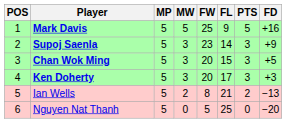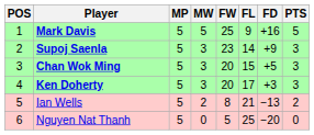 <table class="wikitable" style="text-align: center;">
 <tr>
 <th width=20>POS</th>
 <th width=185>Player</th>
 <th width=20>MP</th>
 <th width=20>MW</th>
 <th width=20>FW</th>
 <th width=20>FL</th>
+<th width=20>FD</th>
 <th width=20>PTS</th>
-<th width=20>FD</th>
 </tr>
 <tr style="background:#aaffaa;">
 <td>1</td>
 <td style="text-align:left;"> <strong><a href='#'>Mark Davis</a></strong></td>
 <td>5</td>
 <td>5</td>
 <td>25</td>
 <td>9</td>
+<td>+16</td>
 <td>5</td>
-<td>+16</td>
 </tr>
 <tr style="background:#aaffaa;">
 <td>2</td>
 <td style="text-align:left;"> <strong><a href='#'>Supoj Saenla</a></strong></td>
 <td>5</td>
 <td>3</td>
 <td>23</td>
 <td>14</td>
+<td>+9</td>
 <td>3</td>
-<td>+9</td>
 </tr>
 <tr style="background:#aaffaa;">
 <td>3</td>
 <td style="text-align:left;"> <strong><a href='#'>Chan Wok Ming</a></strong></td>
 <td>5</td>
 <td>3</td>
 <td>20</td>
 <td>15</td>
+<td>+5</td>
 <td>3</td>
-<td>+5</td>
 </tr>
 <tr style="background:#aaffaa;">
 <td>4</td>
 <td style="text-align:left;"> <strong><a href='#'>Ken Doherty</a></strong></td>
 <td>5</td>
 <td>3</td>
 <td>20</td>
 <td>17</td>
+<td>+3</td>
 <td>3</td>
-<td>+3</td>
 </tr>
 <tr style="background:#fcc;">
 <td>5</td>
 <td style="text-align:left;"> <a href='#'>Ian Wells</a></td>
 <td>5</td>
 <td>2</td>
 <td>8</td>
 <td>21</td>
+<td>−13</td>
 <td>2</td>
-<td>−13</td>
 </tr>
 <tr style="background:#fcc;">
 <td>6</td>
 <td style="text-align:left;"> <a href='#'>Nguyen Nat Thanh</a></td>
 <td>5</td>
 <td>0</td>
 <td>5</td>
 <td>25</td>
+<td>−20</td>
 <td>0</td>
-<td>−20</td>
 </tr>
 </table>
